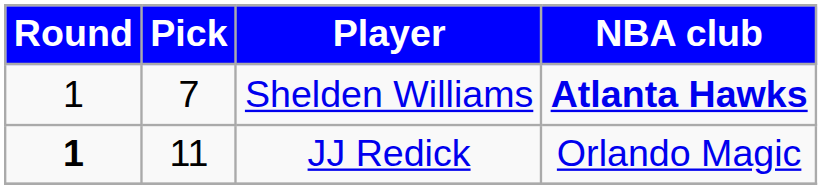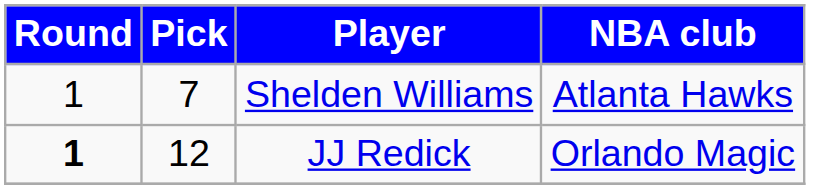 <table class="wikitable" width="00%">
 <tr align="center"  style="background:blue;color:#FFFFFF;">
 <td><strong>Round</strong></td>
 <td><strong>Pick</strong></td>
 <td><strong>Player</strong></td>
 <td><strong>NBA club</strong></td>
 </tr>
 <tr align="center" bgcolor="">
 <td>1</td>
 <td>7</td>
 <td><a href='#'>Shelden Williams</a></td>
-<td><strong><a href='#'>Atlanta Hawks</a></strong></td>
+<td><a href='#'>Atlanta Hawks</a></td>
 </tr>
 <tr align="center" bgcolor="">
 <td><strong>1</strong></td>
-<td>11</td>
+<td>12</td>
 <td><a href='#'>JJ Redick</a></td>
 <td><a href='#'>Orlando Magic</a></td>
 </tr>
 <tr align="center" bgcolor="">
 </tr>
 </table>
